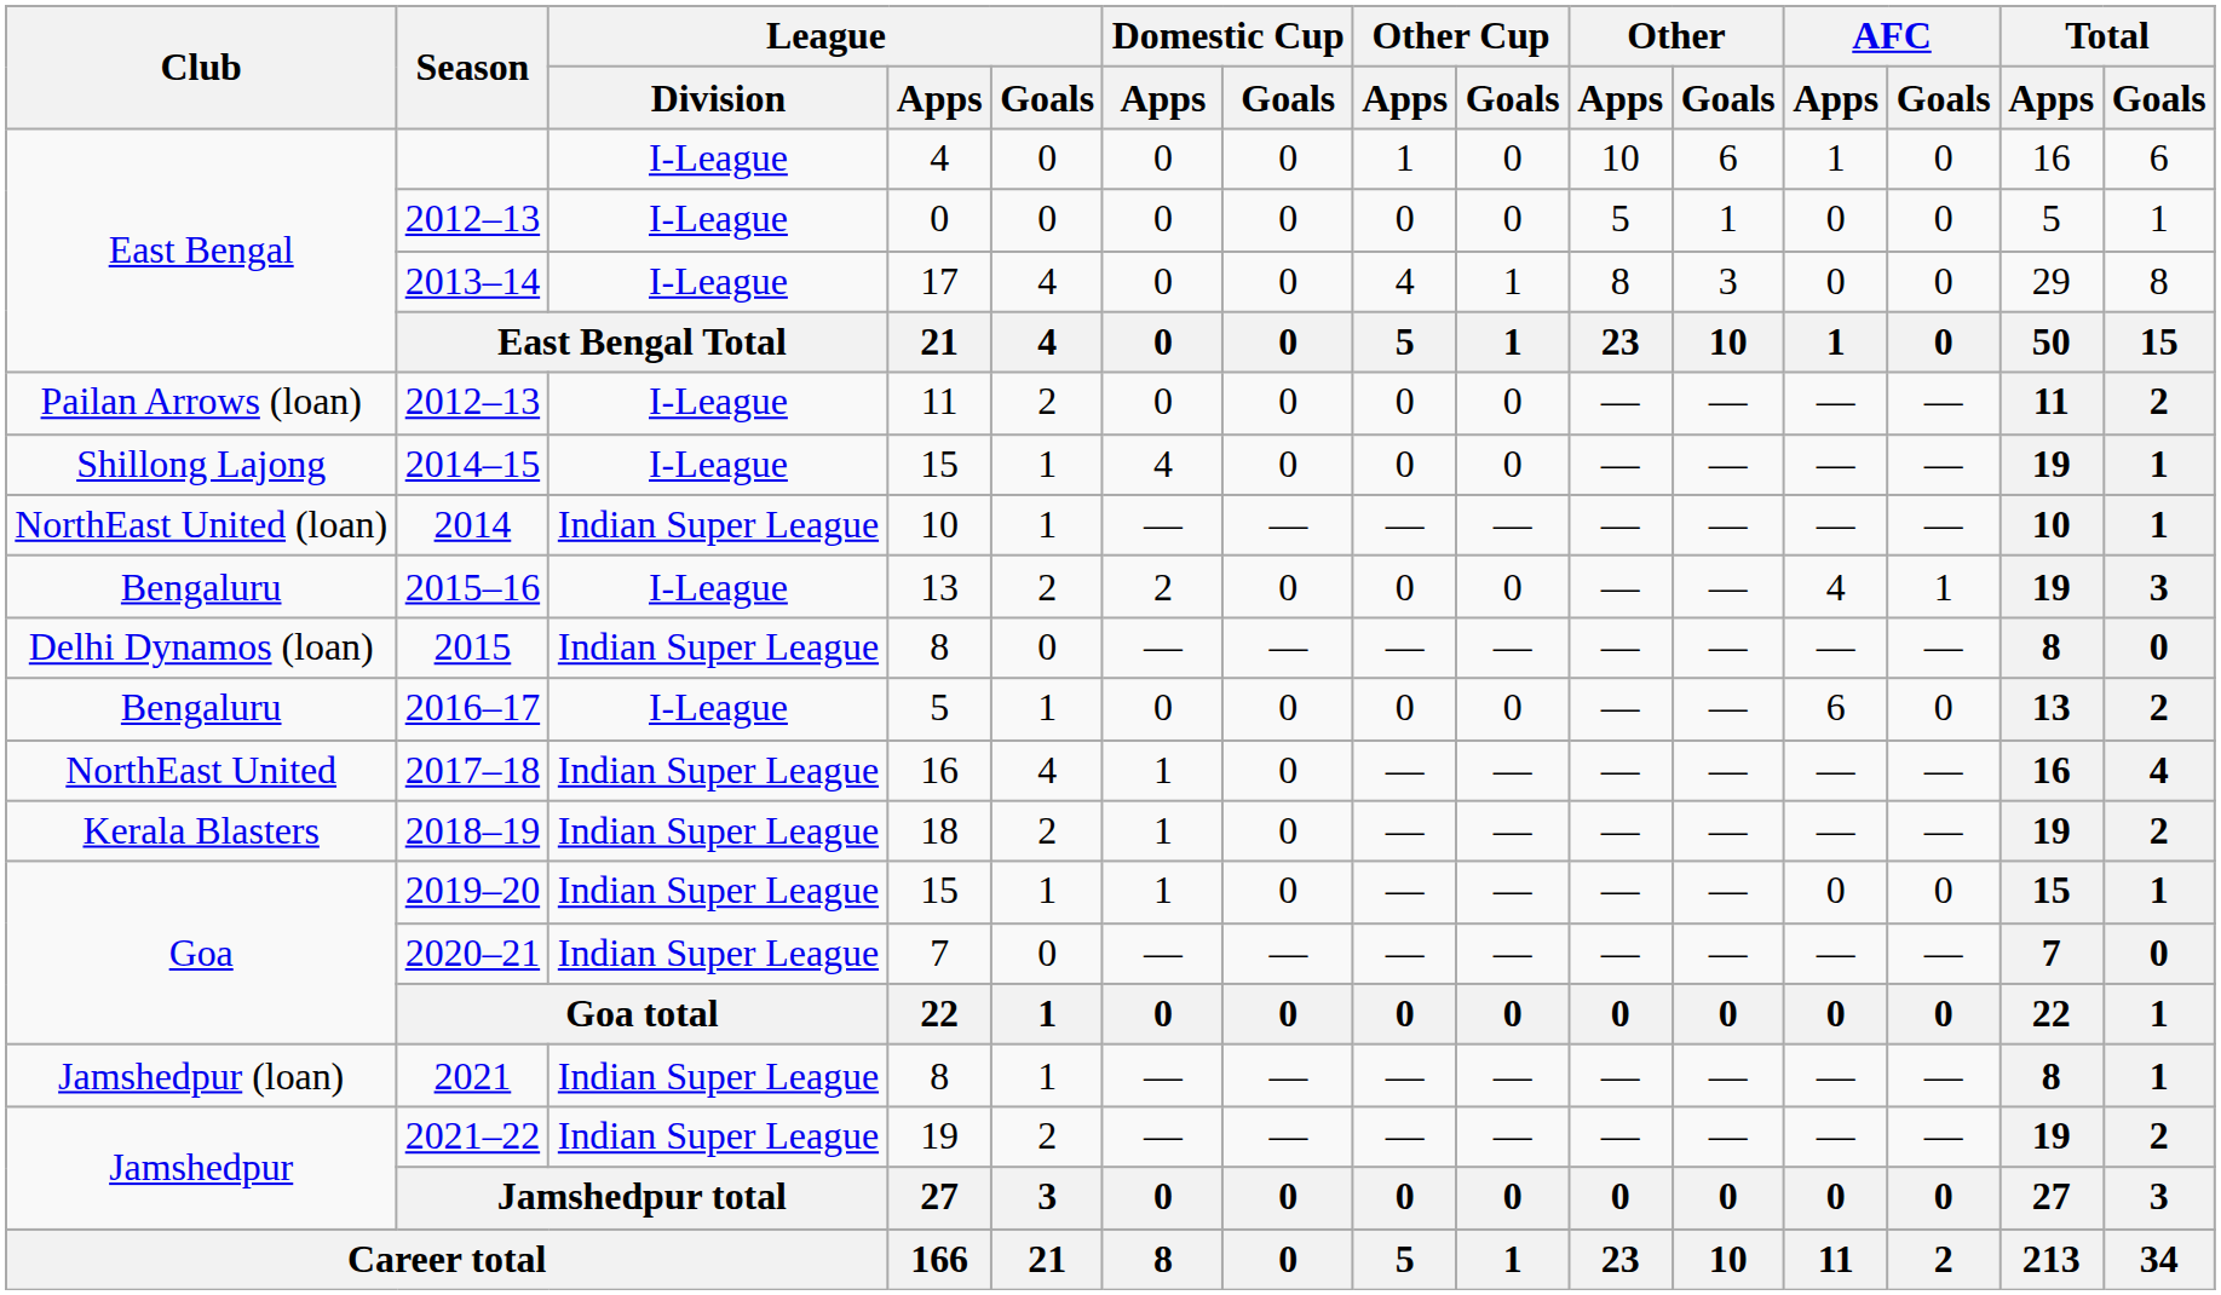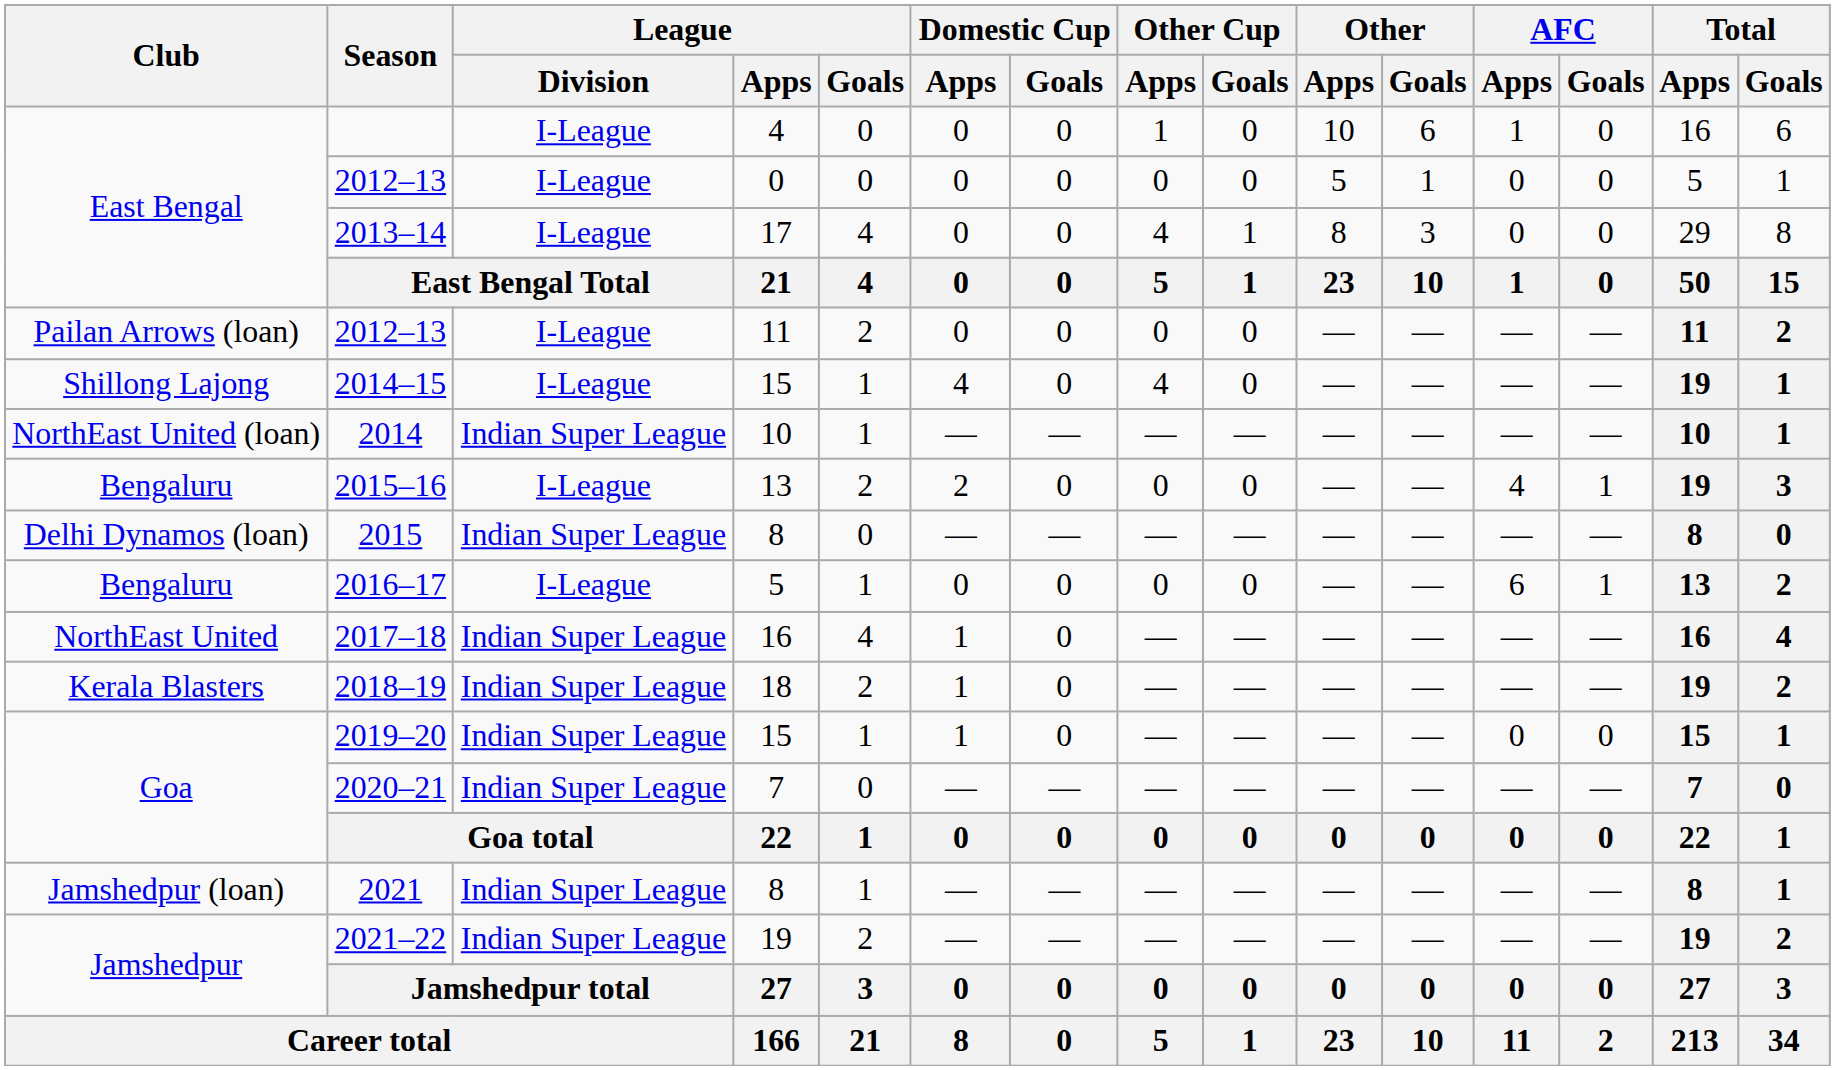 <table class="wikitable" style="text-align: center;">
 <tr>
 <th rowspan="2">Club</th>
 <th rowspan="2">Season</th>
 <th colspan="3">League</th>
 <th colspan="2">Domestic Cup</th>
 <th colspan="2">Other Cup</th>
 <th colspan="2">Other</th>
 <th colspan="2"><a href='#'>AFC</a></th>
 <th colspan="2">Total</th>
 </tr>
 <tr>
 <th>Division</th>
 <th>Apps</th>
 <th>Goals</th>
 <th>Apps</th>
 <th>Goals</th>
 <th>Apps</th>
 <th>Goals</th>
 <th>Apps</th>
 <th>Goals</th>
 <th>Apps</th>
 <th>Goals</th>
 <th>Apps</th>
 <th>Goals</th>
 </tr>
 <tr>
 <td rowspan="4"><a href='#'>East Bengal</a></td>
 <td></td>
 <td><a href='#'>I-League</a></td>
 <td>4</td>
 <td>0</td>
 <td>0</td>
 <td>0</td>
 <td>1</td>
 <td>0</td>
 <td>10</td>
 <td>6</td>
 <td>1</td>
 <td>0</td>
 <td>16</td>
 <td>6</td>
 </tr>
 <tr>
 <td><a href='#'>2012–13</a></td>
 <td><a href='#'>I-League</a></td>
 <td>0</td>
 <td>0</td>
 <td>0</td>
 <td>0</td>
 <td>0</td>
 <td>0</td>
 <td>5</td>
 <td>1</td>
 <td>0</td>
 <td>0</td>
 <td>5</td>
 <td>1</td>
 </tr>
 <tr>
 <td><a href='#'>2013–14</a></td>
 <td><a href='#'>I-League</a></td>
 <td>17</td>
 <td>4</td>
 <td>0</td>
 <td>0</td>
 <td>4</td>
 <td>1</td>
 <td>8</td>
 <td>3</td>
 <td>0</td>
 <td>0</td>
 <td>29</td>
 <td>8</td>
 </tr>
 <tr>
 <th colspan="2">East Bengal Total</th>
 <th>21</th>
 <th>4</th>
 <th>0</th>
 <th>0</th>
 <th>5</th>
 <th>1</th>
 <th>23</th>
 <th>10</th>
 <th>1</th>
 <th>0</th>
 <th>50</th>
 <th>15</th>
 </tr>
 <tr>
 <td rowspan="1"><a href='#'>Pailan Arrows</a> (loan)</td>
 <td><a href='#'>2012–13</a></td>
 <td><a href='#'>I-League</a></td>
 <td>11</td>
 <td>2</td>
 <td>0</td>
 <td>0</td>
 <td>0</td>
 <td>0</td>
 <td>—</td>
 <td>—</td>
 <td>—</td>
 <td>—</td>
 <th>11</th>
 <th>2</th>
 </tr>
 <tr>
 <td rowspan="1"><a href='#'>Shillong Lajong</a></td>
 <td><a href='#'>2014–15</a></td>
 <td><a href='#'>I-League</a></td>
 <td>15</td>
 <td>1</td>
 <td>4</td>
 <td>0</td>
-<td>0</td>
+<td>4</td>
 <td>0</td>
 <td>—</td>
 <td>—</td>
 <td>—</td>
 <td>—</td>
 <th>19</th>
 <th>1</th>
 </tr>
 <tr>
 <td rowspan="1"><a href='#'>NorthEast United</a> (loan)</td>
 <td><a href='#'>2014</a></td>
 <td><a href='#'>Indian Super League</a></td>
 <td>10</td>
 <td>1</td>
 <td>—</td>
 <td>—</td>
 <td>—</td>
 <td>—</td>
 <td>—</td>
 <td>—</td>
 <td>—</td>
 <td>—</td>
 <th>10</th>
 <th>1</th>
 </tr>
 <tr>
 <td rowspan="1"><a href='#'>Bengaluru</a></td>
 <td><a href='#'>2015–16</a></td>
 <td><a href='#'>I-League</a></td>
 <td>13</td>
 <td>2</td>
 <td>2</td>
 <td>0</td>
 <td>0</td>
 <td>0</td>
 <td>—</td>
 <td>—</td>
 <td>4</td>
 <td>1</td>
 <th>19</th>
 <th>3</th>
 </tr>
 <tr>
 <td rowspan="1"><a href='#'>Delhi Dynamos</a> (loan)</td>
 <td><a href='#'>2015</a></td>
 <td><a href='#'>Indian Super League</a></td>
 <td>8</td>
 <td>0</td>
 <td>—</td>
 <td>—</td>
 <td>—</td>
 <td>—</td>
 <td>—</td>
 <td>—</td>
 <td>—</td>
 <td>—</td>
 <th>8</th>
 <th>0</th>
 </tr>
 <tr>
 <td rowspan="1"><a href='#'>Bengaluru</a></td>
 <td><a href='#'>2016–17</a></td>
 <td><a href='#'>I-League</a></td>
 <td>5</td>
 <td>1</td>
 <td>0</td>
 <td>0</td>
 <td>0</td>
 <td>0</td>
 <td>—</td>
 <td>—</td>
 <td>6</td>
-<td>0</td>
+<td>1</td>
 <th>13</th>
 <th>2</th>
 </tr>
 <tr>
 <td rowspan="1"><a href='#'>NorthEast United</a></td>
 <td><a href='#'>2017–18</a></td>
 <td><a href='#'>Indian Super League</a></td>
 <td>16</td>
 <td>4</td>
 <td>1</td>
 <td>0</td>
 <td>—</td>
 <td>—</td>
 <td>—</td>
 <td>—</td>
 <td>—</td>
 <td>—</td>
 <th>16</th>
 <th>4</th>
 </tr>
 <tr>
 <td rowspan="1"><a href='#'>Kerala Blasters</a></td>
 <td><a href='#'>2018–19</a></td>
 <td><a href='#'>Indian Super League</a></td>
 <td>18</td>
 <td>2</td>
 <td>1</td>
 <td>0</td>
 <td>—</td>
 <td>—</td>
 <td>—</td>
 <td>—</td>
 <td>—</td>
 <td>—</td>
 <th>19</th>
 <th>2</th>
 </tr>
 <tr>
 <td rowspan="3"><a href='#'>Goa</a></td>
 <td><a href='#'>2019–20</a></td>
 <td><a href='#'>Indian Super League</a></td>
 <td>15</td>
 <td>1</td>
 <td>1</td>
 <td>0</td>
 <td>—</td>
 <td>—</td>
 <td>—</td>
 <td>—</td>
 <td>0</td>
 <td>0</td>
 <th>15</th>
 <th>1</th>
 </tr>
 <tr>
 <td><a href='#'>2020–21</a></td>
 <td><a href='#'>Indian Super League</a></td>
 <td>7</td>
 <td>0</td>
 <td>—</td>
 <td>—</td>
 <td>—</td>
 <td>—</td>
 <td>—</td>
 <td>—</td>
 <td>—</td>
 <td>—</td>
 <th>7</th>
 <th>0</th>
 </tr>
 <tr>
 <th colspan="2">Goa total</th>
 <th>22</th>
 <th>1</th>
 <th>0</th>
 <th>0</th>
 <th>0</th>
 <th>0</th>
 <th>0</th>
 <th>0</th>
 <th>0</th>
 <th>0</th>
 <th>22</th>
 <th>1</th>
 </tr>
 <tr>
 <td><a href='#'>Jamshedpur</a> (loan)</td>
 <td><a href='#'>2021</a></td>
 <td><a href='#'>Indian Super League</a></td>
 <td>8</td>
 <td>1</td>
 <td>—</td>
 <td>—</td>
 <td>—</td>
 <td>—</td>
 <td>—</td>
 <td>—</td>
 <td>—</td>
 <td>—</td>
 <th>8</th>
 <th>1</th>
 </tr>
 <tr>
 <td Rowspan="2"><a href='#'>Jamshedpur</a></td>
 <td><a href='#'>2021–22</a></td>
 <td><a href='#'>Indian Super League</a></td>
 <td>19</td>
 <td>2</td>
 <td>—</td>
 <td>—</td>
 <td>—</td>
 <td>—</td>
 <td>—</td>
 <td>—</td>
 <td>—</td>
 <td>—</td>
 <th>19</th>
 <th>2</th>
 </tr>
 <tr>
 <th colspan="2">Jamshedpur total</th>
 <th>27</th>
 <th>3</th>
 <th>0</th>
 <th>0</th>
 <th>0</th>
 <th>0</th>
 <th>0</th>
 <th>0</th>
 <th>0</th>
 <th>0</th>
 <th>27</th>
 <th>3</th>
 </tr>
 <tr>
 <th colspan="3">Career total</th>
 <th>166</th>
 <th>21</th>
 <th>8</th>
 <th>0</th>
 <th>5</th>
 <th>1</th>
 <th>23</th>
 <th>10</th>
 <th>11</th>
 <th>2</th>
 <th>213</th>
 <th>34</th>
 </tr>
 </table>
